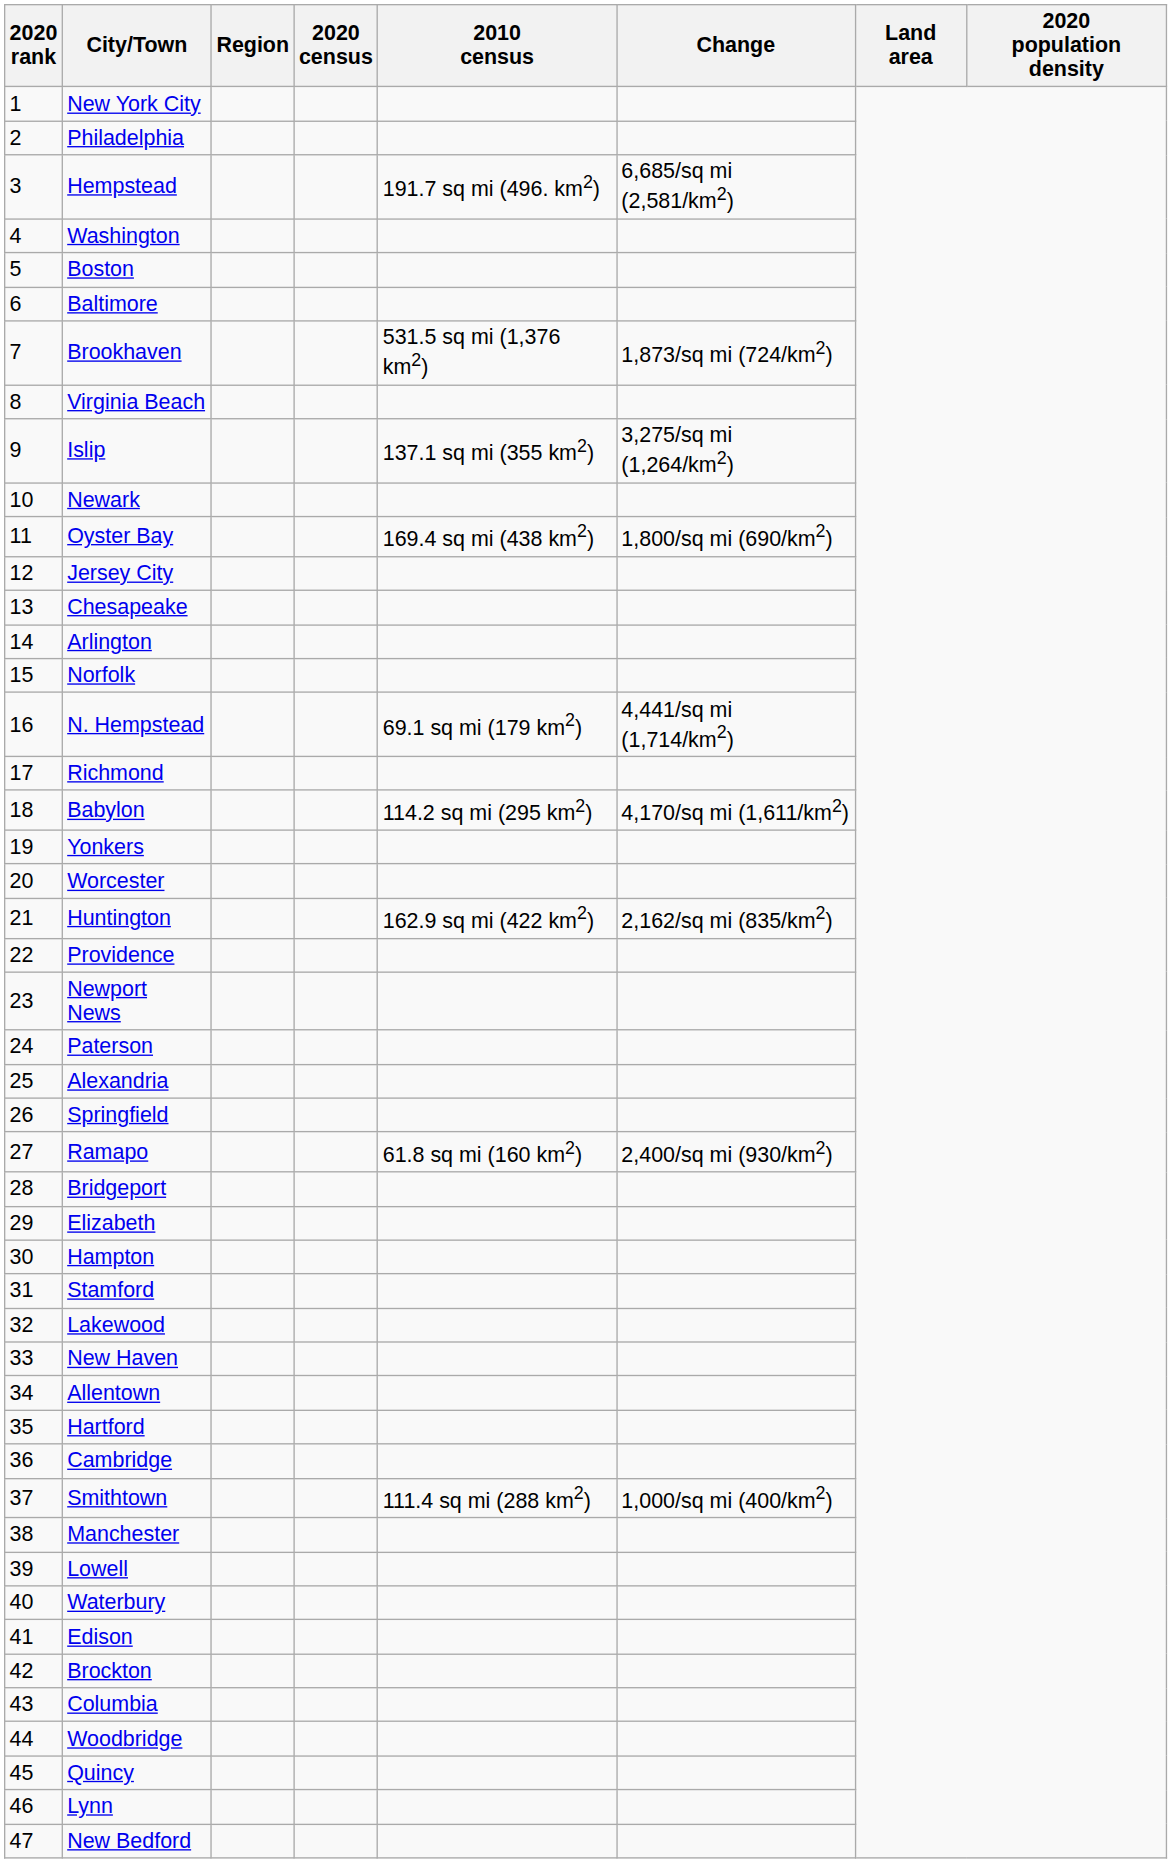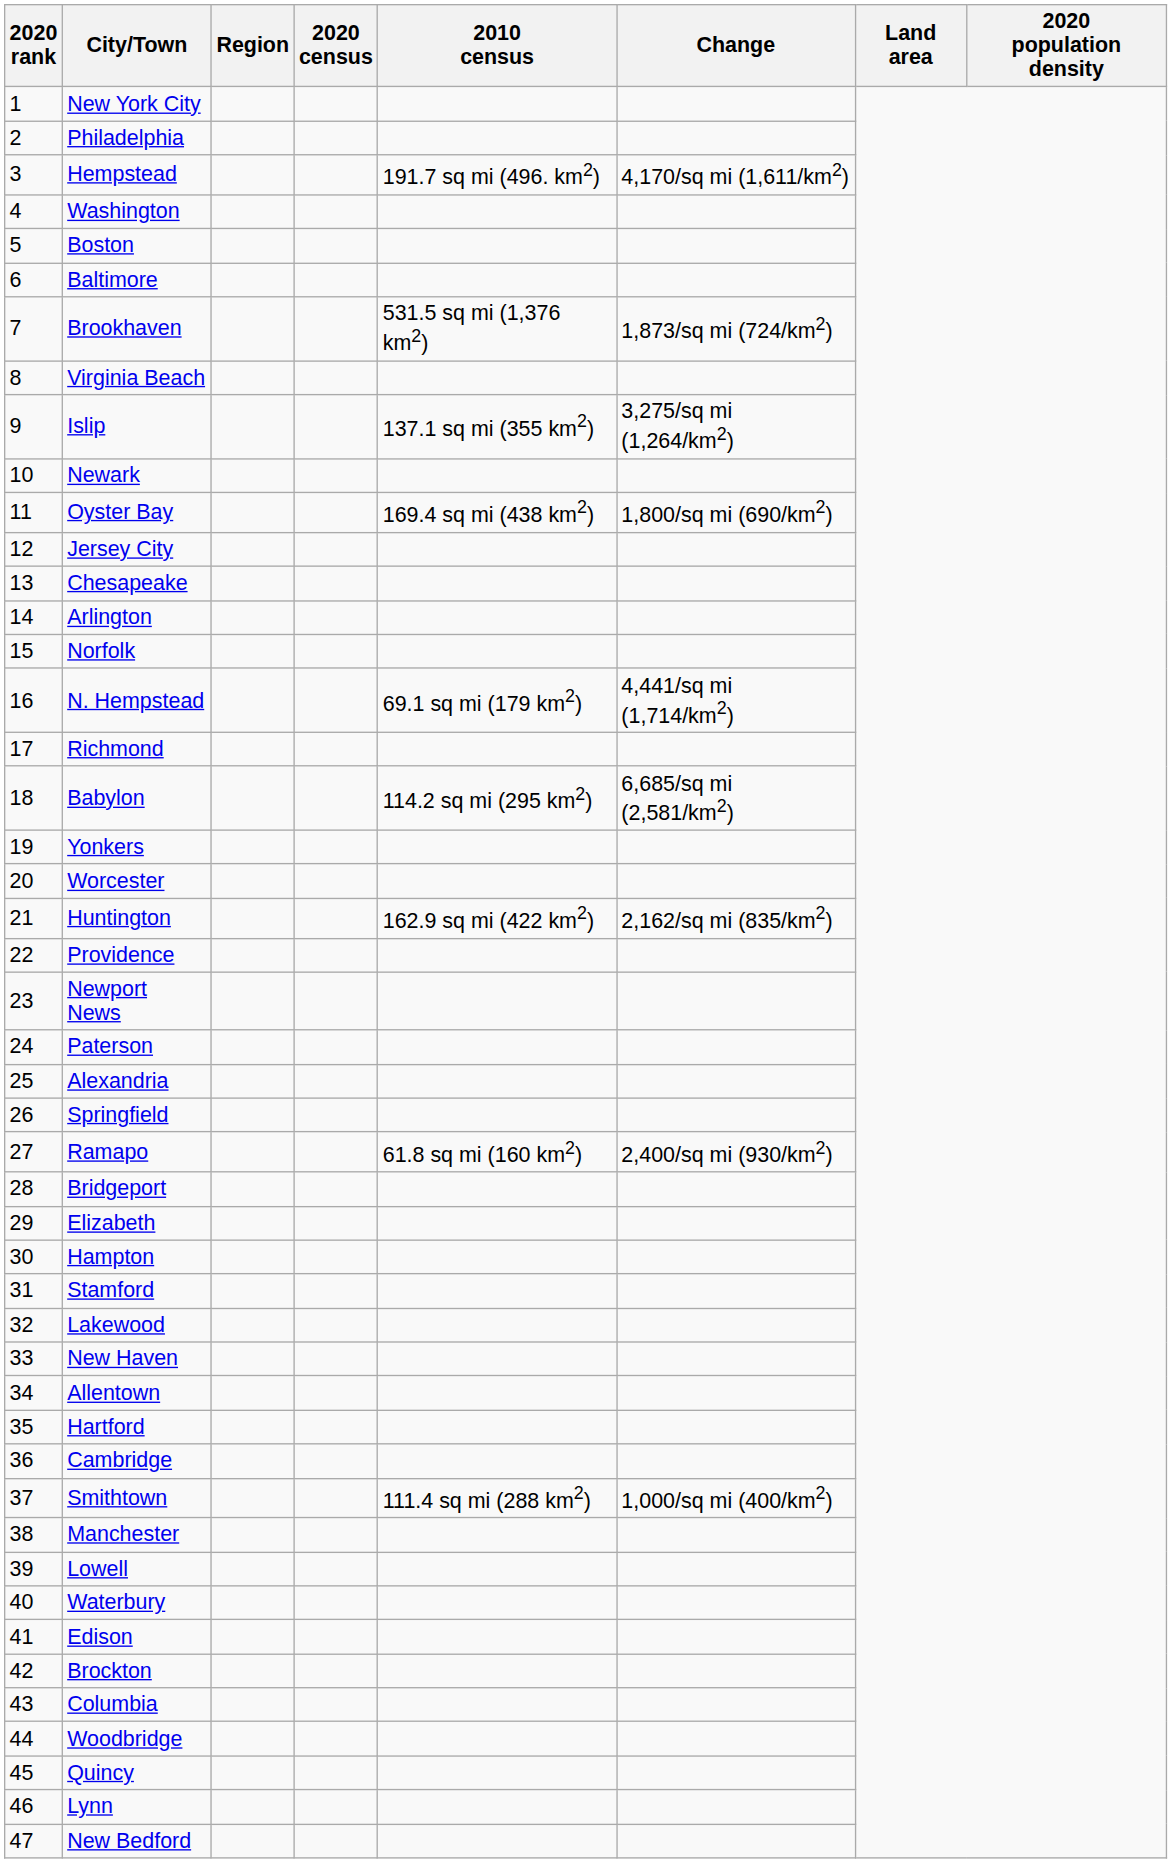 <table class="wikitable sortable">
 <tr>
 <th>2020<br>rank</th>
 <th>City/Town</th>
 <th>Region</th>
 <th>2020<br>census</th>
 <th>2010<br>census</th>
 <th>Change</th>
 <th>Land area</th>
 <th>2020<br>population density</th>
 </tr>
 <tr>
 <td>1</td>
 <td><a href='#'>New York City</a></td>
 <td></td>
 <td></td>
 <td></td>
 <td></td>
 </tr>
 <tr>
 <td>2</td>
 <td><a href='#'>Philadelphia</a></td>
 <td></td>
 <td></td>
 <td></td>
 <td></td>
 </tr>
 <tr>
 <td>3</td>
 <td><a href='#'>Hempstead</a></td>
 <td></td>
 <td></td>
 <td>191.7 sq mi (496. km<sup>2</sup>)</td>
-<td>6,685/sq mi (2,581/km<sup>2</sup>)</td>
+<td>4,170/sq mi (1,611/km<sup>2</sup>)</td>
 </tr>
 <tr>
 <td>4</td>
 <td><a href='#'>Washington</a></td>
 <td></td>
 <td></td>
 <td></td>
 <td></td>
 </tr>
 <tr>
 <td>5</td>
 <td><a href='#'>Boston</a></td>
 <td></td>
 <td></td>
 <td></td>
 <td></td>
 </tr>
 <tr>
 <td>6</td>
 <td><a href='#'>Baltimore</a></td>
 <td></td>
 <td></td>
 <td></td>
 <td></td>
 </tr>
 <tr>
 <td>7</td>
 <td><a href='#'>Brookhaven</a></td>
 <td></td>
 <td></td>
 <td>531.5 sq mi (1,376 km<sup>2</sup>)</td>
 <td>1,873/sq mi (724/km<sup>2</sup>)</td>
 </tr>
 <tr>
 <td>8</td>
 <td><a href='#'>Virginia Beach</a></td>
 <td></td>
 <td></td>
 <td></td>
 <td></td>
 </tr>
 <tr>
 <td>9</td>
 <td><a href='#'>Islip</a></td>
 <td></td>
 <td></td>
 <td>137.1 sq mi (355 km<sup>2</sup>)</td>
 <td>3,275/sq mi (1,264/km<sup>2</sup>)</td>
 </tr>
 <tr>
 <td>10</td>
 <td><a href='#'>Newark</a></td>
 <td></td>
 <td></td>
 <td></td>
 <td></td>
 </tr>
 <tr>
 <td>11</td>
 <td><a href='#'>Oyster Bay</a></td>
 <td></td>
 <td></td>
 <td>169.4 sq mi (438 km<sup>2</sup>)</td>
 <td>1,800/sq mi (690/km<sup>2</sup>)</td>
 </tr>
 <tr>
 <td>12</td>
 <td><a href='#'>Jersey City</a></td>
 <td></td>
 <td></td>
 <td></td>
 <td></td>
 </tr>
 <tr>
 <td>13</td>
 <td><a href='#'>Chesapeake</a></td>
 <td></td>
 <td></td>
 <td></td>
 <td></td>
 </tr>
 <tr>
 <td>14</td>
 <td><a href='#'>Arlington</a></td>
 <td></td>
 <td></td>
 <td></td>
 <td></td>
 </tr>
 <tr>
 <td>15</td>
 <td><a href='#'>Norfolk</a></td>
 <td></td>
 <td></td>
 <td></td>
 <td></td>
 </tr>
 <tr>
 <td>16</td>
 <td><a href='#'>N. Hempstead</a></td>
 <td></td>
 <td></td>
 <td>69.1 sq mi (179 km<sup>2</sup>)</td>
 <td>4,441/sq mi (1,714/km<sup>2</sup>)</td>
 </tr>
 <tr>
 <td>17</td>
 <td><a href='#'>Richmond</a></td>
 <td></td>
 <td></td>
 <td></td>
 <td></td>
 </tr>
 <tr>
 <td>18</td>
 <td><a href='#'>Babylon</a></td>
 <td></td>
 <td></td>
 <td>114.2 sq mi (295 km<sup>2</sup>)</td>
-<td>4,170/sq mi (1,611/km<sup>2</sup>)</td>
+<td>6,685/sq mi (2,581/km<sup>2</sup>)</td>
 </tr>
 <tr>
 <td>19</td>
 <td><a href='#'>Yonkers</a></td>
 <td></td>
 <td></td>
 <td></td>
 <td></td>
 </tr>
 <tr>
 <td>20</td>
 <td><a href='#'>Worcester</a></td>
 <td></td>
 <td></td>
 <td></td>
 <td></td>
 </tr>
 <tr>
 <td>21</td>
 <td><a href='#'>Huntington</a></td>
 <td></td>
 <td></td>
 <td>162.9 sq mi (422 km<sup>2</sup>)</td>
 <td>2,162/sq mi (835/km<sup>2</sup>)</td>
 </tr>
 <tr>
 <td>22</td>
 <td><a href='#'>Providence</a></td>
 <td></td>
 <td></td>
 <td></td>
 <td></td>
 </tr>
 <tr>
 <td>23</td>
 <td><a href='#'>Newport News</a></td>
 <td></td>
 <td></td>
 <td></td>
 <td></td>
 </tr>
 <tr>
 <td>24</td>
 <td><a href='#'>Paterson</a></td>
 <td></td>
 <td></td>
 <td></td>
 <td></td>
 </tr>
 <tr>
 <td>25</td>
 <td><a href='#'>Alexandria</a></td>
 <td></td>
 <td></td>
 <td></td>
 <td></td>
 </tr>
 <tr>
 <td>26</td>
 <td><a href='#'>Springfield</a></td>
 <td></td>
 <td></td>
 <td></td>
 <td></td>
 </tr>
 <tr>
 <td>27</td>
 <td><a href='#'>Ramapo</a></td>
 <td></td>
 <td></td>
 <td>61.8 sq mi (160 km<sup>2</sup>)</td>
 <td>2,400/sq mi (930/km<sup>2</sup>)</td>
 </tr>
 <tr>
 <td>28</td>
 <td><a href='#'>Bridgeport</a></td>
 <td></td>
 <td></td>
 <td></td>
 <td></td>
 </tr>
 <tr>
 <td>29</td>
 <td><a href='#'>Elizabeth</a></td>
 <td></td>
 <td></td>
 <td></td>
 <td></td>
 </tr>
 <tr>
 <td>30</td>
 <td><a href='#'>Hampton</a></td>
 <td></td>
 <td></td>
 <td></td>
 <td></td>
 </tr>
 <tr>
 <td>31</td>
 <td><a href='#'>Stamford</a></td>
 <td></td>
 <td></td>
 <td></td>
 <td></td>
 </tr>
 <tr>
 <td>32</td>
 <td><a href='#'>Lakewood</a></td>
 <td></td>
 <td></td>
 <td></td>
 <td></td>
 </tr>
 <tr>
 <td>33</td>
 <td><a href='#'>New Haven</a></td>
 <td></td>
 <td></td>
 <td></td>
 <td></td>
 </tr>
 <tr>
 <td>34</td>
 <td><a href='#'>Allentown</a></td>
 <td></td>
 <td></td>
 <td></td>
 <td></td>
 </tr>
 <tr>
 <td>35</td>
 <td><a href='#'>Hartford</a></td>
 <td></td>
 <td></td>
 <td></td>
 <td></td>
 </tr>
 <tr>
 <td>36</td>
 <td><a href='#'>Cambridge</a></td>
 <td></td>
 <td></td>
 <td></td>
 <td></td>
 </tr>
 <tr>
 <td>37</td>
 <td><a href='#'>Smithtown</a></td>
 <td></td>
 <td></td>
 <td>111.4 sq mi (288 km<sup>2</sup>)</td>
 <td>1,000/sq mi (400/km<sup>2</sup>)</td>
 </tr>
 <tr>
 <td>38</td>
 <td><a href='#'>Manchester</a></td>
 <td></td>
 <td></td>
 <td></td>
 <td></td>
 </tr>
 <tr>
 <td>39</td>
 <td><a href='#'>Lowell</a></td>
 <td></td>
 <td></td>
 <td></td>
 <td></td>
 </tr>
 <tr>
 <td>40</td>
 <td><a href='#'>Waterbury</a></td>
 <td></td>
 <td></td>
 <td></td>
 <td></td>
 </tr>
 <tr>
 <td>41</td>
 <td><a href='#'>Edison</a></td>
 <td></td>
 <td></td>
 <td></td>
 <td></td>
 </tr>
 <tr>
 <td>42</td>
 <td><a href='#'>Brockton</a></td>
 <td></td>
 <td></td>
 <td></td>
 <td></td>
 </tr>
 <tr>
 <td>43</td>
 <td><a href='#'>Columbia</a></td>
 <td></td>
 <td></td>
 <td></td>
 <td></td>
 </tr>
 <tr>
 <td>44</td>
 <td><a href='#'>Woodbridge</a></td>
 <td></td>
 <td></td>
 <td></td>
 <td></td>
 </tr>
 <tr>
 <td>45</td>
 <td><a href='#'>Quincy</a></td>
 <td></td>
 <td></td>
 <td></td>
 <td></td>
 </tr>
 <tr>
 <td>46</td>
 <td><a href='#'>Lynn</a></td>
 <td></td>
 <td></td>
 <td></td>
 <td></td>
 </tr>
 <tr>
 <td>47</td>
 <td><a href='#'>New Bedford</a></td>
 <td></td>
 <td></td>
 <td></td>
 <td></td>
 </tr>
 </table>
